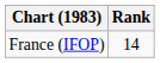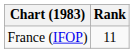 <table class="wikitable">
 <tr>
 <th>Chart (1983)</th>
 <th>Rank</th>
 </tr>
 <tr>
 <td>France (<a href='#'>IFOP</a>)</td>
-<td align="center">14</td>
+<td align="center">11</td>
 </tr>
 </table>
